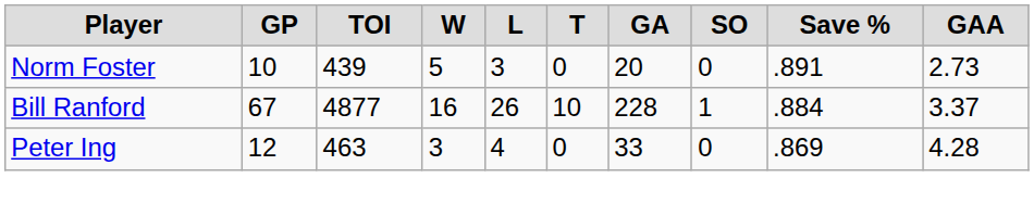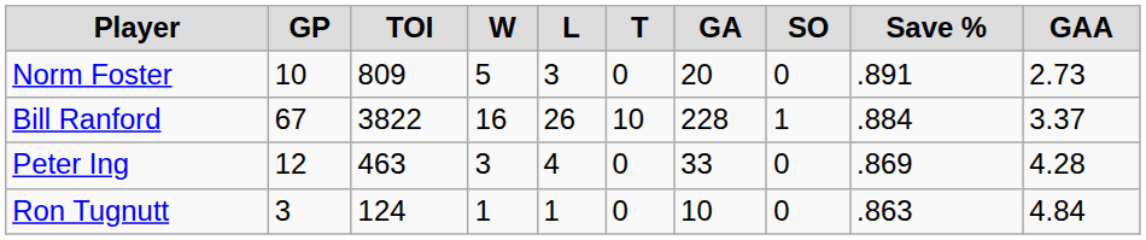 <table class="wikitable" style="width:50%;">
 <tr style="text-align:center; background:#ddd;">
 <td><strong>Player</strong></td>
 <td><strong>GP</strong></td>
 <td><strong>TOI</strong></td>
 <td><strong>W</strong></td>
 <td><strong>L</strong></td>
 <td><strong>T</strong></td>
 <td><strong>GA</strong></td>
 <td><strong>SO</strong></td>
 <td><strong>Save %</strong></td>
 <td><strong>GAA</strong></td>
 </tr>
 <tr>
 <td><a href='#'>Norm Foster</a></td>
 <td>10</td>
-<td>439</td>
+<td>809</td>
 <td>5</td>
 <td>3</td>
 <td>0</td>
 <td>20</td>
 <td>0</td>
 <td>.891</td>
 <td>2.73</td>
 </tr>
 <tr>
 <td><a href='#'>Bill Ranford</a></td>
 <td>67</td>
-<td>4877</td>
+<td>3822</td>
 <td>16</td>
 <td>26</td>
 <td>10</td>
 <td>228</td>
 <td>1</td>
 <td>.884</td>
 <td>3.37</td>
 </tr>
 <tr>
 <td><a href='#'>Peter Ing</a></td>
 <td>12</td>
 <td>463</td>
 <td>3</td>
 <td>4</td>
 <td>0</td>
 <td>33</td>
 <td>0</td>
 <td>.869</td>
 <td>4.28</td>
 </tr>
+<tr>
+<td><a href='#'>Ron Tugnutt</a></td>
+<td>3</td>
+<td>124</td>
+<td>1</td>
+<td>1</td>
+<td>0</td>
+<td>10</td>
+<td>0</td>
+<td>.863</td>
+<td>4.84</td>
+</tr>
 </table>
